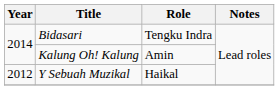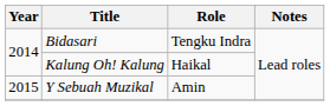 <table class="wikitable">
 <tr>
 <th>Year</th>
 <th>Title</th>
 <th>Role</th>
 <th>Notes</th>
 </tr>
 <tr>
 <td rowspan="2">2014</td>
 <td><em>Bidasari</em></td>
 <td>Tengku Indra</td>
 <td rowspan="3">Lead roles</td>
 </tr>
 <tr>
 <td><em>Kalung Oh! Kalung</em></td>
-<td>Amin</td>
+<td>Haikal</td>
 </tr>
 <tr>
-<td>2012</td>
+<td>2015</td>
 <td><em>Y Sebuah Muzikal</em></td>
-<td>Haikal</td>
+<td>Amin</td>
 </tr>
 <tr>
 </tr>
 </table>
